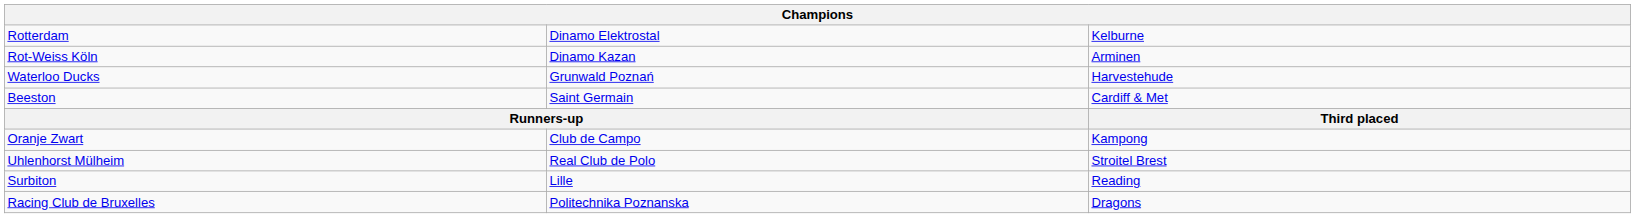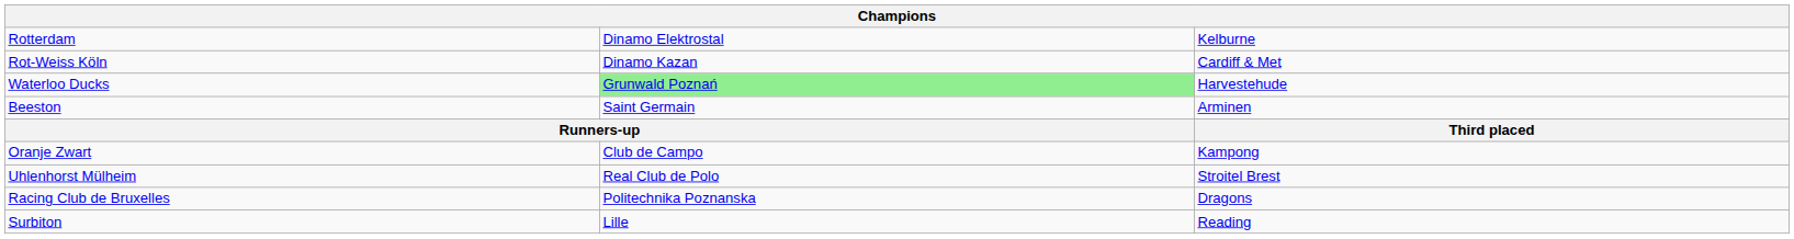 <table class="wikitable" style="table-layout:fixed;width:100%;">
 <tr>
 <th colspan=3>Champions</th>
 </tr>
 <tr>
 <td width=33%> <a href='#'>Rotterdam</a></td>
 <td> <a href='#'>Dinamo Elektrostal</a></td>
 <td width=33%> <a href='#'>Kelburne</a></td>
 </tr>
 <tr>
 <td> <a href='#'>Rot-Weiss Köln</a></td>
 <td> <a href='#'>Dinamo Kazan</a></td>
-<td> <a href='#'>Arminen</a></td>
+<td> <a href='#'>Cardiff & Met</a></td>
 </tr>
 <tr>
 <td> <a href='#'>Waterloo Ducks</a></td>
-<td> <a href='#'>Grunwald Poznań</a></td>
+<td style="background: lightgreen;"> <a href='#'>Grunwald Poznań</a></td>
 <td> <a href='#'>Harvestehude</a></td>
 </tr>
 <tr>
 <td> <a href='#'>Beeston</a></td>
 <td> <a href='#'>Saint Germain</a></td>
-<td> <a href='#'>Cardiff & Met</a></td>
+<td> <a href='#'>Arminen</a></td>
 </tr>
 <tr>
 <th colspan=2>Runners-up</th>
 <th>Third placed</th>
 </tr>
 <tr>
 <td> <a href='#'>Oranje Zwart</a></td>
 <td> <a href='#'>Club de Campo</a></td>
 <td> <a href='#'>Kampong</a></td>
 </tr>
 <tr>
 <td> <a href='#'>Uhlenhorst Mülheim</a></td>
 <td width=33%> <a href='#'>Real Club de Polo</a></td>
 <td> <a href='#'>Stroitel Brest</a></td>
 </tr>
 <tr>
+<td> <a href='#'>Racing Club de Bruxelles</a></td>
+<td> <a href='#'>Politechnika Poznanska</a></td>
+<td> <a href='#'>Dragons</a></td>
+</tr>
+<tr>
 <td> <a href='#'>Surbiton</a></td>
 <td> <a href='#'>Lille</a></td>
 <td> <a href='#'>Reading</a></td>
 </tr>
-<tr>
-<td> <a href='#'>Racing Club de Bruxelles</a></td>
-<td> <a href='#'>Politechnika Poznanska</a></td>
-<td> <a href='#'>Dragons</a></td>
-</tr>
 </table>
